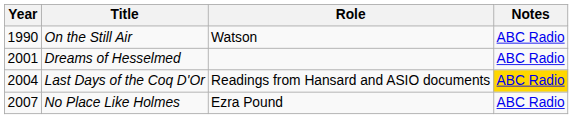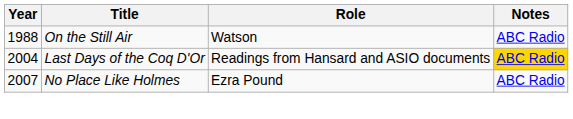 <table class=wikitable>
 <tr>
 <th>Year</th>
 <th>Title</th>
 <th>Role</th>
 <th>Notes</th>
 </tr>
 <tr>
-<td>1990</td>
+<td>1988</td>
 <td><em>On the Still Air</em></td>
 <td>Watson</td>
-<td><a href='#'>ABC Radio</a></td>
-</tr>
-<tr>
-<td>2001</td>
-<td><em>Dreams of Hesselmed</em></td>
-<td></td>
 <td><a href='#'>ABC Radio</a></td>
 </tr>
 <tr>
 <td>2004</td>
 <td><em>Last Days of the Coq D'Or</em></td>
 <td>Readings from Hansard and ASIO documents</td>
 <td style="background: gold;"><a href='#'>ABC Radio</a></td>
 </tr>
 <tr>
 <td>2007</td>
 <td><em>No Place Like Holmes</em></td>
 <td>Ezra Pound</td>
 <td><a href='#'>ABC Radio</a></td>
 </tr>
 </table>
